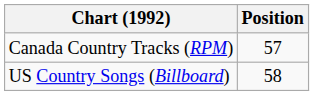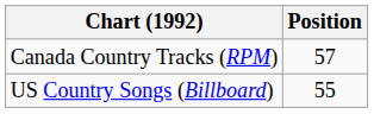 <table class="wikitable sortable">
 <tr>
 <th scope="col">Chart (1992)</th>
 <th scope="col">Position</th>
 </tr>
 <tr>
 <td>Canada Country Tracks (<em><a href='#'>RPM</a></em>)</td>
 <td align="center">57</td>
 </tr>
 <tr>
 <td>US <a href='#'>Country Songs</a> (<em><a href='#'>Billboard</a></em>)</td>
-<td align="center">58</td>
+<td align="center">55</td>
 </tr>
 </table>
